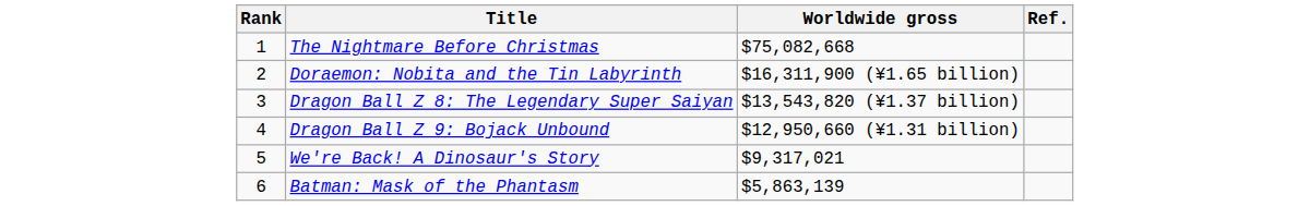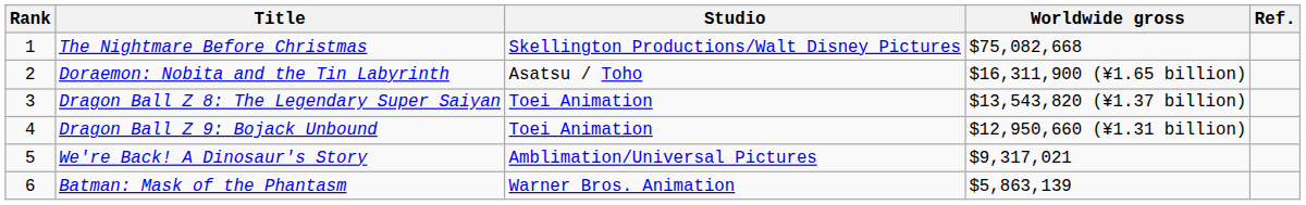 <table class="wikitable sortable" style="margin:auto; margin:auto;">
 <tr>
 <th>Rank</th>
 <th>Title</th>
+<th>Studio</th>
 <th>Worldwide gross</th>
 <th>Ref.</th>
 </tr>
 <tr>
 <td align="center">1</td>
 <td><em><a href='#'>The Nightmare Before Christmas</a></em></td>
+<td><a href='#'>Skellington Productions</a><a href='#'>/Walt Disney Pictures</a></td>
 <td>$75,082,668</td>
 <td></td>
 </tr>
 <tr>
 <td align="center">2</td>
 <td><em><a href='#'>Doraemon: Nobita and the Tin Labyrinth</a></em></td>
+<td>Asatsu / <a href='#'>Toho</a></td>
 <td>$16,311,900 (¥1.65 billion)</td>
 <td></td>
 </tr>
 <tr>
 <td align="center">3</td>
 <td><em><a href='#'>Dragon Ball Z 8: The Legendary Super Saiyan</a></em></td>
+<td><a href='#'>Toei Animation</a></td>
 <td>$13,543,820 (¥1.37 billion)</td>
 <td></td>
 </tr>
 <tr>
 <td align="center">4</td>
 <td><em><a href='#'>Dragon Ball Z 9: Bojack Unbound</a></em></td>
+<td><a href='#'>Toei Animation</a></td>
 <td>$12,950,660 (¥1.31 billion)</td>
 <td></td>
 </tr>
 <tr>
 <td align="center">5</td>
 <td><em><a href='#'>We're Back! A Dinosaur's Story</a></em></td>
+<td><a href='#'>Amblimation</a><a href='#'>/Universal Pictures</a></td>
 <td>$9,317,021</td>
 <td></td>
 </tr>
 <tr>
 <td align="center">6</td>
 <td><em><a href='#'>Batman: Mask of the Phantasm</a></em></td>
+<td><a href='#'>Warner Bros. Animation</a></td>
 <td>$5,863,139</td>
 <td></td>
 </tr>
 </table>
